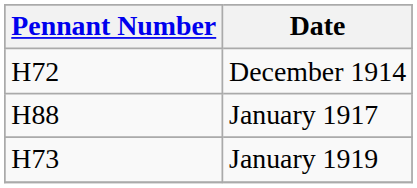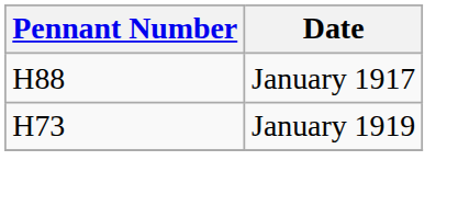 <table class="wikitable" style="text-align:left">
 <tr>
 <th><a href='#'>Pennant Number</a></th>
 <th>Date</th>
-</tr>
-<tr>
-<td>H72</td>
-<td>December 1914</td>
 </tr>
 <tr>
 <td>H88</td>
 <td>January 1917</td>
 </tr>
 <tr>
 <td>H73</td>
 <td>January 1919</td>
 </tr>
 <tr>
 </tr>
 </table>
